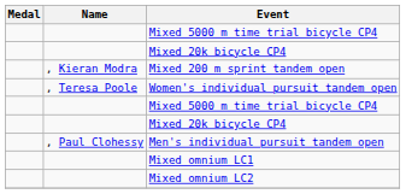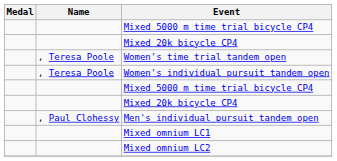 <table class="wikitable sortable" style="font-size:90%">
 <tr>
 <th>Medal</th>
 <th>Name</th>
 <th>Event</th>
 </tr>
 <tr>
 <td></td>
 <td></td>
 <td><a href='#'>Mixed 5000 m time trial bicycle CP4</a></td>
 </tr>
 <tr>
 <td></td>
 <td></td>
 <td><a href='#'>Mixed 20k bicycle CP4</a></td>
 </tr>
 <tr>
 <td></td>
-<td>,  <a href='#'>Kieran Modra</a></td>
-<td><a href='#'>Mixed 200 m sprint tandem open</a></td>
+<td>,  <a href='#'>Teresa Poole</a></td>
+<td><a href='#'>Women's time trial tandem open</a></td>
 </tr>
 <tr>
 <td></td>
 <td>,  <a href='#'>Teresa Poole</a></td>
 <td><a href='#'>Women's individual pursuit tandem open</a></td>
 </tr>
 <tr>
 <td></td>
 <td></td>
 <td><a href='#'>Mixed 5000 m time trial bicycle CP4</a></td>
 </tr>
 <tr>
 <td></td>
 <td></td>
 <td><a href='#'>Mixed 20k bicycle CP4</a></td>
 </tr>
 <tr>
 <td></td>
 <td>,   <a href='#'>Paul Clohessy</a></td>
 <td><a href='#'>Men's individual pursuit tandem open</a></td>
 </tr>
 <tr>
 <td></td>
 <td></td>
 <td><a href='#'>Mixed omnium LC1</a></td>
 </tr>
 <tr>
 <td></td>
 <td></td>
 <td><a href='#'>Mixed omnium LC2</a></td>
 </tr>
 <tr>
 </tr>
 </table>
